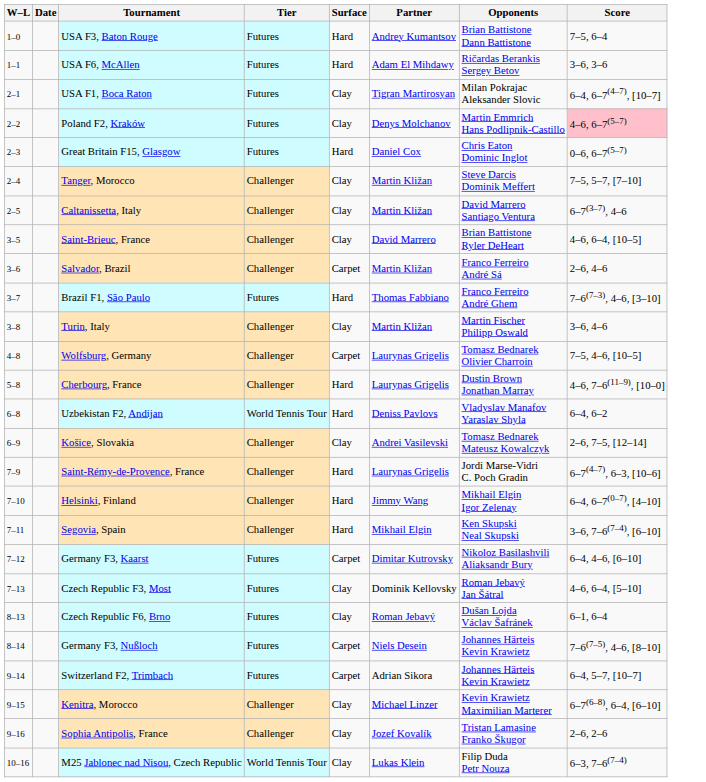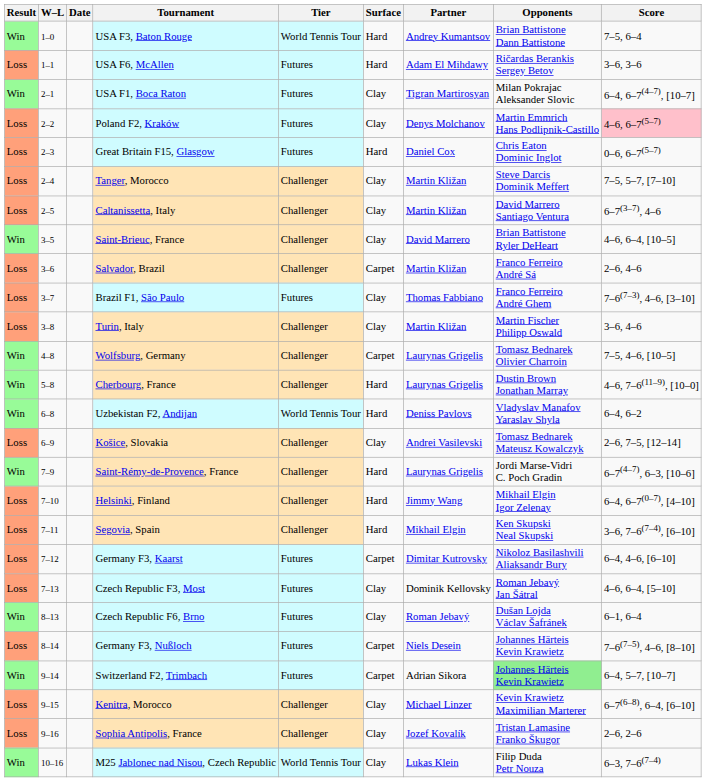 <table class="sortable wikitable">
 <tr>
+<th>Result</th>
 <th class=unsortable>W–L</th>
 <th>Date</th>
 <th>Tournament</th>
 <th>Tier</th>
 <th>Surface</th>
 <th>Partner</th>
 <th>Opponents</th>
 <th class=unsortable>Score</th>
 </tr>
 <tr>
+<td bgcolor=98FB98>Win</td>
 <td><small>1–0</small></td>
 <td></td>
 <td style=background:#cffcff>USA F3, <a href='#'>Baton Rouge</a></td>
-<td style=background:#cffcff>Futures</td>
+<td style=background:#cffcff>World Tennis Tour</td>
 <td>Hard</td>
 <td> <a href='#'>Andrey Kumantsov</a></td>
 <td> <a href='#'>Brian Battistone</a><br>  <a href='#'>Dann Battistone</a></td>
 <td>7–5, 6–4</td>
 </tr>
 <tr>
+<td bgcolor=FFA07A>Loss</td>
 <td><small>1–1</small></td>
 <td></td>
 <td style=background:#cffcff>USA F6, <a href='#'>McAllen</a></td>
 <td style=background:#cffcff>Futures</td>
 <td>Hard</td>
 <td> <a href='#'>Adam El Mihdawy</a></td>
 <td> <a href='#'>Ričardas Berankis</a><br>  <a href='#'>Sergey Betov</a></td>
 <td>3–6, 3–6</td>
 </tr>
 <tr>
+<td bgcolor=98FB98>Win</td>
 <td><small>2–1</small></td>
 <td></td>
 <td style=background:#cffcff>USA F1, <a href='#'>Boca Raton</a></td>
 <td style=background:#cffcff>Futures</td>
 <td>Clay</td>
 <td> <a href='#'>Tigran Martirosyan</a></td>
 <td> Milan Pokrajac <br>  Aleksander Slovic</td>
 <td>6–4, 6–7<sup>(4–7)</sup>, [10–7]</td>
 </tr>
 <tr>
+<td bgcolor=FFA07A>Loss</td>
 <td><small>2–2</small></td>
 <td></td>
 <td style=background:#cffcff>Poland F2, <a href='#'>Kraków</a></td>
 <td style=background:#cffcff>Futures</td>
 <td>Clay</td>
 <td> <a href='#'>Denys Molchanov</a></td>
 <td> <a href='#'>Martin Emmrich</a><br>  <a href='#'>Hans Podlipnik-Castillo</a></td>
 <td style="background: pink;">4–6, 6–7<sup>(5–7)</sup></td>
 </tr>
 <tr>
+<td bgcolor=FFA07A>Loss</td>
 <td><small>2–3</small></td>
 <td></td>
 <td style=background:#cffcff>Great Britain F15, <a href='#'>Glasgow</a></td>
 <td style=background:#cffcff>Futures</td>
 <td>Hard</td>
 <td> <a href='#'>Daniel Cox</a></td>
 <td> <a href='#'>Chris Eaton</a><br>  <a href='#'>Dominic Inglot</a></td>
 <td>0–6, 6–7<sup>(5–7)</sup></td>
 </tr>
 <tr>
+<td bgcolor=FFA07A>Loss</td>
 <td><small>2–4</small></td>
 <td></td>
 <td style="background:moccasin;"><a href='#'>Tanger</a>, Morocco</td>
 <td style="background:moccasin;">Challenger</td>
 <td>Clay</td>
 <td> <a href='#'>Martin Kližan</a></td>
 <td> <a href='#'>Steve Darcis</a><br>  <a href='#'>Dominik Meffert</a></td>
 <td>7–5, 5–7, [7–10]</td>
 </tr>
 <tr>
+<td bgcolor=FFA07A>Loss</td>
 <td><small>2–5</small></td>
 <td></td>
 <td style="background:moccasin;"><a href='#'>Caltanissetta</a>, Italy</td>
 <td style="background:moccasin;">Challenger</td>
 <td>Clay</td>
 <td> <a href='#'>Martin Kližan</a></td>
 <td> <a href='#'>David Marrero</a> <br>  <a href='#'>Santiago Ventura</a></td>
 <td>6–7<sup>(3–7)</sup>, 4–6</td>
 </tr>
 <tr>
+<td bgcolor=98FB98>Win</td>
 <td><small>3–5</small></td>
 <td></td>
 <td style="background:moccasin;"><a href='#'>Saint-Brieuc</a>, France</td>
 <td style="background:moccasin;">Challenger</td>
 <td>Clay</td>
 <td> <a href='#'>David Marrero</a></td>
 <td> <a href='#'>Brian Battistone</a><br>  <a href='#'>Ryler DeHeart</a></td>
 <td>4–6, 6–4, [10–5]</td>
 </tr>
 <tr>
+<td bgcolor=FFA07A>Loss</td>
 <td><small>3–6</small></td>
 <td></td>
 <td style="background:moccasin;"><a href='#'>Salvador</a>, Brazil</td>
 <td style="background:moccasin;">Challenger</td>
 <td>Carpet</td>
 <td> <a href='#'>Martin Kližan</a></td>
 <td> <a href='#'>Franco Ferreiro</a><br>  <a href='#'>André Sá</a></td>
 <td>2–6, 4–6</td>
 </tr>
 <tr>
+<td bgcolor=FFA07A>Loss</td>
 <td><small>3–7</small></td>
 <td></td>
 <td style=background:#cffcff>Brazil F1, <a href='#'>São Paulo</a></td>
 <td style=background:#cffcff>Futures</td>
-<td>Hard</td>
+<td>Clay</td>
 <td> <a href='#'>Thomas Fabbiano</a></td>
 <td> <a href='#'>Franco Ferreiro</a><br>  <a href='#'>André Ghem</a></td>
 <td>7–6<sup>(7–3)</sup>, 4–6, [3–10]</td>
 </tr>
 <tr>
+<td bgcolor=FFA07A>Loss</td>
 <td><small>3–8</small></td>
 <td></td>
 <td style="background:moccasin;"><a href='#'>Turin</a>, Italy</td>
 <td style="background:moccasin;">Challenger</td>
 <td>Clay</td>
 <td> <a href='#'>Martin Kližan</a></td>
 <td> <a href='#'>Martin Fischer</a><br>  <a href='#'>Philipp Oswald</a></td>
 <td>3–6, 4–6</td>
 </tr>
 <tr>
+<td bgcolor=98FB98>Win</td>
 <td><small>4–8</small></td>
 <td></td>
 <td style="background:moccasin;"><a href='#'>Wolfsburg</a>, Germany</td>
 <td style="background:moccasin;">Challenger</td>
 <td>Carpet</td>
 <td> <a href='#'>Laurynas Grigelis</a></td>
 <td> <a href='#'>Tomasz Bednarek</a><br>  <a href='#'>Olivier Charroin</a></td>
 <td>7–5, 4–6, [10–5]</td>
 </tr>
 <tr>
+<td bgcolor=98FB98>Win</td>
 <td><small>5–8</small></td>
 <td></td>
 <td style="background:moccasin;"><a href='#'>Cherbourg</a>, France</td>
 <td style="background:moccasin;">Challenger</td>
 <td>Hard</td>
 <td> <a href='#'>Laurynas Grigelis</a></td>
 <td> <a href='#'>Dustin Brown</a><br>  <a href='#'>Jonathan Marray</a></td>
 <td>4–6, 7–6<sup>(11–9)</sup>, [10–0]</td>
 </tr>
 <tr>
+<td bgcolor=98FB98>Win</td>
 <td><small>6–8</small></td>
 <td></td>
 <td style=background:#cffcff>Uzbekistan F2, <a href='#'>Andijan</a></td>
 <td style=background:#cffcff>World Tennis Tour</td>
 <td>Hard</td>
 <td> <a href='#'>Deniss Pavlovs</a></td>
 <td> <a href='#'>Vladyslav Manafov</a><br>  <a href='#'>Yaraslav Shyla</a></td>
 <td>6–4, 6–2</td>
 </tr>
 <tr>
+<td bgcolor=FFA07A>Loss</td>
 <td><small>6–9</small></td>
 <td></td>
 <td style="background:moccasin;"><a href='#'>Košice</a>, Slovakia</td>
 <td style="background:moccasin;">Challenger</td>
 <td>Clay</td>
 <td> <a href='#'>Andrei Vasilevski</a></td>
 <td> <a href='#'>Tomasz Bednarek</a><br>  <a href='#'>Mateusz Kowalczyk</a></td>
 <td>2–6, 7–5, [12–14]</td>
 </tr>
 <tr>
+<td bgcolor=98FB98>Win</td>
 <td><small>7–9</small></td>
 <td></td>
 <td style="background:moccasin;"><a href='#'>Saint-Rémy-de-Provence</a>, France</td>
 <td style="background:moccasin;">Challenger</td>
 <td>Hard</td>
 <td> <a href='#'>Laurynas Grigelis</a></td>
 <td> Jordi Marse-Vidri <br>  C. Poch Gradin</td>
 <td>6–7<sup>(4–7)</sup>, 6–3, [10–6]</td>
 </tr>
 <tr>
+<td bgcolor=FFA07A>Loss</td>
 <td><small>7–10</small></td>
 <td></td>
 <td style="background:moccasin;"><a href='#'>Helsinki</a>, Finland</td>
 <td style="background:moccasin;">Challenger</td>
 <td>Hard</td>
 <td> <a href='#'>Jimmy Wang</a></td>
 <td> <a href='#'>Mikhail Elgin</a><br>  <a href='#'>Igor Zelenay</a></td>
 <td>6–4, 6–7<sup>(0–7)</sup>, [4–10]</td>
 </tr>
 <tr>
+<td bgcolor=FFA07A>Loss</td>
 <td><small>7–11</small></td>
 <td></td>
 <td style="background:moccasin;"><a href='#'>Segovia</a>, Spain</td>
 <td style="background:moccasin;">Challenger</td>
 <td>Hard</td>
 <td> <a href='#'>Mikhail Elgin</a></td>
 <td> <a href='#'>Ken Skupski</a><br>  <a href='#'>Neal Skupski</a></td>
 <td>3–6, 7–6<sup>(7–4)</sup>, [6–10]</td>
 </tr>
 <tr>
+<td bgcolor=FFA07A>Loss</td>
 <td><small>7–12</small></td>
 <td></td>
 <td style=background:#cffcff>Germany F3, <a href='#'>Kaarst</a></td>
 <td style=background:#cffcff>Futures</td>
 <td>Carpet</td>
 <td> <a href='#'>Dimitar Kutrovsky</a></td>
 <td> <a href='#'>Nikoloz Basilashvili</a><br>  <a href='#'>Aliaksandr Bury</a></td>
 <td>6–4, 4–6, [6–10]</td>
 </tr>
 <tr>
+<td bgcolor=FFA07A>Loss</td>
 <td><small>7–13</small></td>
 <td></td>
 <td style=background:#cffcff>Czech Republic F3, <a href='#'>Most</a></td>
 <td style=background:#cffcff>Futures</td>
 <td>Clay</td>
 <td> Dominik Kellovsky</td>
 <td> <a href='#'>Roman Jebavý</a><br>  <a href='#'>Jan Šátral</a></td>
 <td>4–6, 6–4, [5–10]</td>
 </tr>
 <tr>
+<td bgcolor=98FB98>Win</td>
 <td><small>8–13</small></td>
 <td></td>
 <td style=background:#cffcff>Czech Republic F6, <a href='#'>Brno</a></td>
 <td style=background:#cffcff>Futures</td>
 <td>Clay</td>
 <td> <a href='#'>Roman Jebavý</a></td>
 <td> <a href='#'>Dušan Lojda</a><br>  <a href='#'>Václav Šafránek</a></td>
 <td>6–1, 6–4</td>
 </tr>
 <tr>
+<td bgcolor=FFA07A>Loss</td>
 <td><small>8–14</small></td>
 <td></td>
 <td style=background:#cffcff>Germany F3, <a href='#'>Nußloch</a></td>
 <td style=background:#cffcff>Futures</td>
 <td>Carpet</td>
 <td> <a href='#'>Niels Desein</a></td>
 <td> <a href='#'>Johannes Härteis</a><br>  <a href='#'>Kevin Krawietz</a></td>
 <td>7–6<sup>(7–5)</sup>, 4–6, [8–10]</td>
 </tr>
 <tr>
+<td bgcolor=98FB98>Win</td>
 <td><small>9–14</small></td>
 <td></td>
 <td style=background:#cffcff>Switzerland F2, <a href='#'>Trimbach</a></td>
 <td style=background:#cffcff>Futures</td>
 <td>Carpet</td>
 <td> Adrian Sikora</td>
-<td> <a href='#'>Johannes Härteis</a><br>  <a href='#'>Kevin Krawietz</a></td>
+<td style="background: lightgreen;"> <a href='#'>Johannes Härteis</a><br>  <a href='#'>Kevin Krawietz</a></td>
 <td>6–4, 5–7, [10–7]</td>
 </tr>
 <tr>
+<td bgcolor=FFA07A>Loss</td>
 <td><small>9–15</small></td>
 <td></td>
 <td style="background:moccasin;"><a href='#'>Kenitra</a>, Morocco</td>
 <td style="background:moccasin;">Challenger</td>
 <td>Clay</td>
 <td> <a href='#'>Michael Linzer</a></td>
 <td> <a href='#'>Kevin Krawietz</a><br>  <a href='#'>Maximilian Marterer</a></td>
 <td>6–7<sup>(6–8)</sup>, 6–4, [6–10]</td>
 </tr>
 <tr>
+<td bgcolor=FFA07A>Loss</td>
 <td><small>9–16</small></td>
 <td></td>
 <td style="background:moccasin;"><a href='#'>Sophia Antipolis</a>, France</td>
 <td style="background:moccasin;">Challenger</td>
 <td>Clay</td>
 <td> <a href='#'>Jozef Kovalík</a></td>
 <td> <a href='#'>Tristan Lamasine</a><br>  <a href='#'>Franko Škugor</a></td>
 <td>2–6, 2–6</td>
 </tr>
 <tr>
+<td bgcolor=98FB98>Win</td>
 <td><small>10–16</small></td>
 <td></td>
 <td style=background:#cffcff>M25 <a href='#'>Jablonec nad Nisou</a>, Czech Republic</td>
 <td style=background:#cffcff>World Tennis Tour</td>
 <td>Clay</td>
 <td> <a href='#'>Lukas Klein</a></td>
 <td> Filip Duda <br>  <a href='#'>Petr Nouza</a></td>
 <td>6–3, 7–6<sup>(7–4)</sup></td>
 </tr>
 </table>
